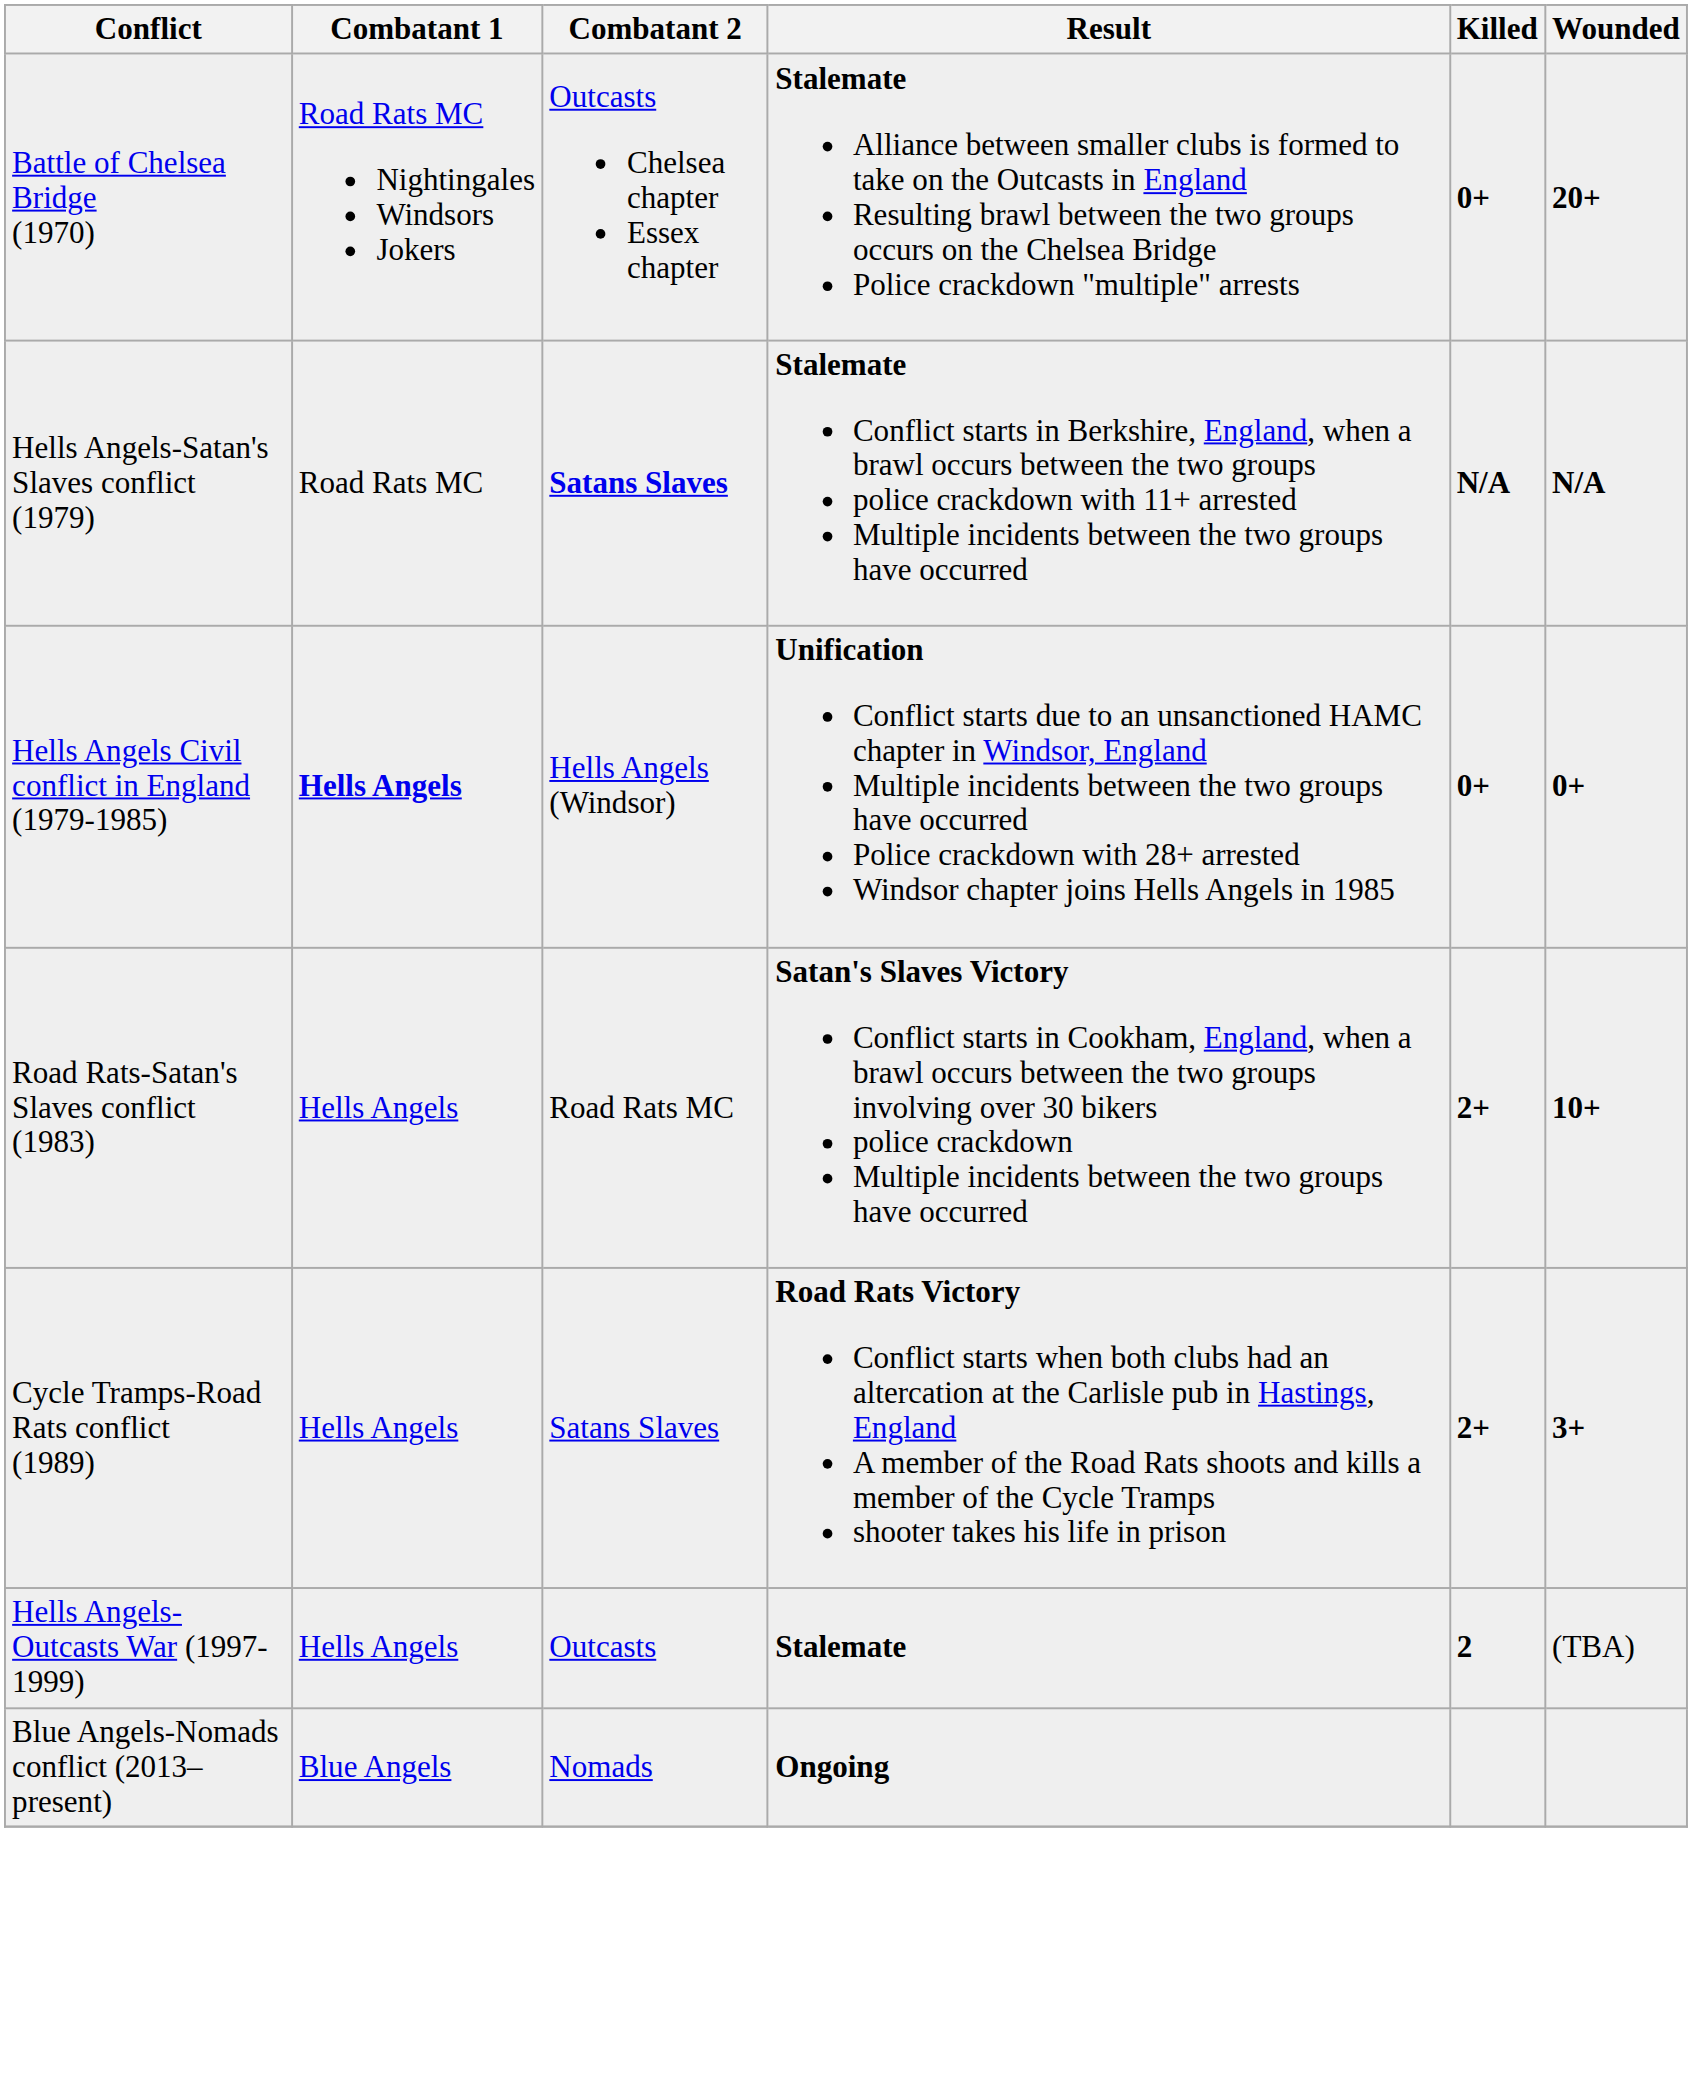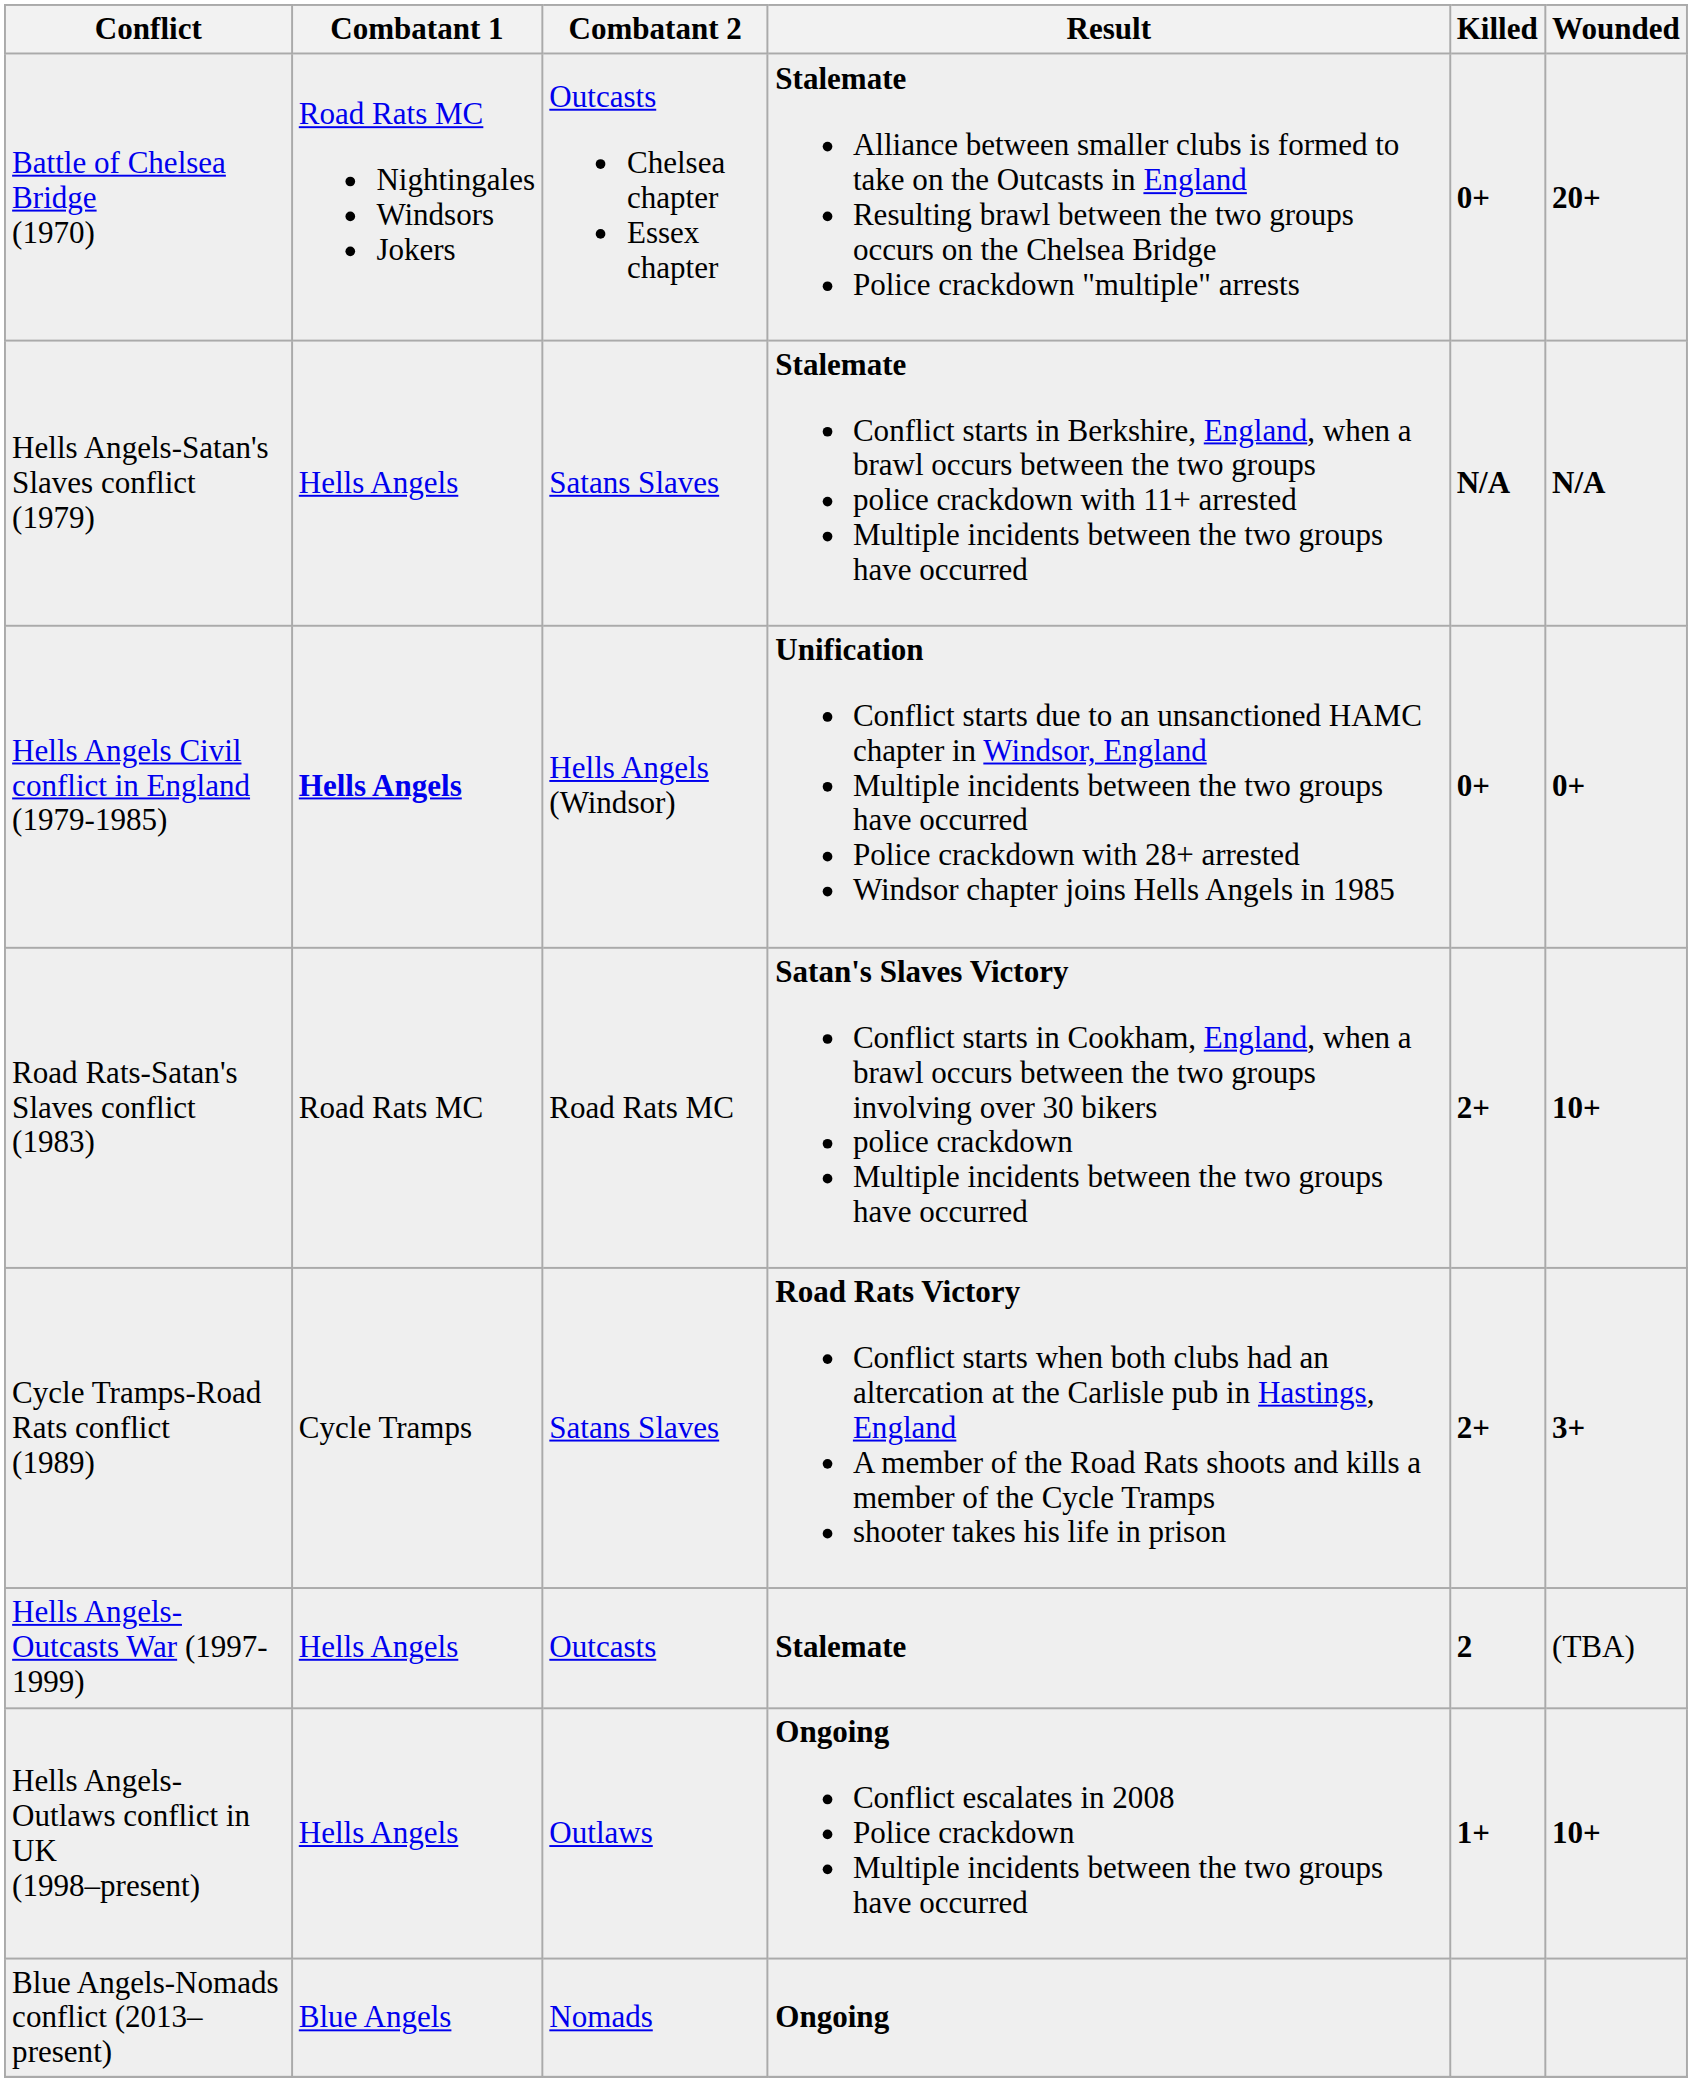 <table class="wikitable" style="background:#efefef;">
 <tr>
 <th>Conflict</th>
 <th>Combatant 1</th>
 <th>Combatant 2</th>
 <th>Result</th>
 <th>Killed</th>
 <th>Wounded</th>
 </tr>
 <tr>
 <td><a href='#'>Battle of Chelsea Bridge</a><br> (1970)</td>
 <td><a href='#'>Road Rats MC</a><br><ul><li>Nightingales</li><li>Windsors</li><li>Jokers</li></ul></td>
 <td><a href='#'>Outcasts</a><br><ul><li>Chelsea chapter</li><li>Essex chapter</li></ul></td>
 <td><strong>Stalemate</strong><br><ul><li>Alliance between smaller clubs is formed to take on the Outcasts in <a href='#'>England</a></li><li>Resulting brawl between the two groups occurs on the Chelsea Bridge</li><li>Police crackdown "multiple" arrests</li></ul></td>
 <td><strong>0+</strong></td>
 <td><strong>20+</strong></td>
 </tr>
 <tr>
 <td>Hells Angels-Satan's Slaves conflict<br> (1979)</td>
-<td>Road Rats MC</td>
-<td><strong><a href='#'>Satans Slaves</a></strong></td>
+<td><a href='#'>Hells Angels</a></td>
+<td><a href='#'>Satans Slaves</a></td>
 <td><strong>Stalemate</strong><br><ul><li>Conflict starts in Berkshire, <a href='#'>England</a>, when a brawl occurs between the two groups</li><li>police crackdown with 11+ arrested</li><li>Multiple incidents between the two groups have occurred</li></ul></td>
 <td><strong>N/A</strong></td>
 <td><strong>N/A</strong></td>
 </tr>
 <tr>
 <td><a href='#'>Hells Angels Civil conflict in England</a><br> (1979-1985)</td>
 <td><strong><a href='#'>Hells Angels</a></strong></td>
 <td><a href='#'>Hells Angels</a><br>(Windsor)</td>
 <td><strong>Unification</strong><br><ul><li>Conflict starts due to an unsanctioned HAMC chapter in <a href='#'>Windsor, England</a></li><li>Multiple incidents between the two groups have occurred</li><li>Police crackdown with 28+ arrested</li><li>Windsor chapter joins Hells Angels in 1985</li></ul></td>
 <td><strong>0+</strong></td>
 <td><strong>0+</strong></td>
 </tr>
 <tr>
 <td>Road Rats-Satan's Slaves conflict<br> (1983)</td>
-<td><a href='#'>Hells Angels</a></td>
+<td>Road Rats MC</td>
 <td>Road Rats MC</td>
 <td><strong>Satan's Slaves Victory</strong><br><ul><li>Conflict starts in Cookham, <a href='#'>England</a>, when a brawl occurs between the two groups involving over 30 bikers</li><li>police crackdown</li><li>Multiple incidents between the two groups have occurred</li></ul></td>
 <td><strong>2+</strong></td>
 <td><strong>10+</strong></td>
 </tr>
 <tr>
 <td>Cycle Tramps-Road Rats conflict<br> (1989)</td>
-<td><a href='#'>Hells Angels</a></td>
+<td>Cycle Tramps</td>
 <td><a href='#'>Satans Slaves</a></td>
 <td><strong>Road Rats Victory</strong><br><ul><li>Conflict starts when both clubs had an altercation at the Carlisle pub in <a href='#'>Hastings</a>, <a href='#'>England</a></li><li>A member of the Road Rats shoots and kills a member of the Cycle Tramps</li><li>shooter takes his life in prison</li></ul></td>
 <td><strong>2+</strong></td>
 <td><strong>3+</strong></td>
 </tr>
 <tr>
 <td><a href='#'>Hells Angels-Outcasts War</a> (1997-1999)</td>
 <td><a href='#'>Hells Angels</a></td>
 <td><a href='#'>Outcasts</a></td>
 <td><strong>Stalemate</strong></td>
 <td><strong>2</strong></td>
 <td>(TBA)</td>
 </tr>
 <tr>
+<td>Hells Angels-Outlaws conflict in UK<br> (1998–present)</td>
+<td><a href='#'>Hells Angels</a></td>
+<td><a href='#'>Outlaws</a></td>
+<td><strong>Ongoing</strong><br><ul><li>Conflict escalates in 2008</li><li>Police crackdown</li><li>Multiple incidents between the two groups have occurred</li></ul></td>
+<td><strong>1+</strong></td>
+<td><strong>10+</strong></td>
+</tr>
+<tr>
 <td>Blue Angels-Nomads conflict (2013–present)</td>
 <td><a href='#'>Blue Angels</a></td>
 <td><a href='#'>Nomads</a></td>
 <td><strong>Ongoing</strong></td>
 <td></td>
 <td></td>
 </tr>
 <tr>
 </tr>
 </table>
